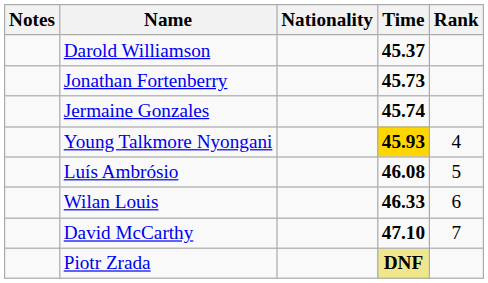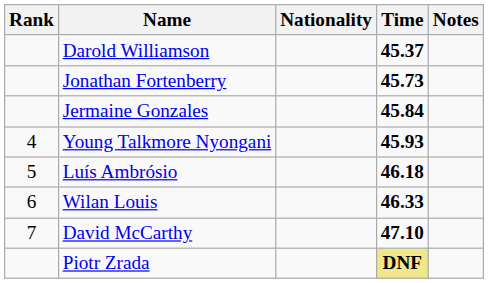 <table class="wikitable sortable" style="text-align:center">
 <tr>
-<th>Notes</th>
+<th>Rank</th>
 <th>Name</th>
 <th>Nationality</th>
 <th>Time</th>
-<th>Rank</th>
+<th>Notes</th>
 </tr>
 <tr>
 <td></td>
 <td align=left><a href='#'>Darold Williamson</a></td>
 <td align=left></td>
 <td><strong>45.37</strong></td>
 <td></td>
 </tr>
 <tr>
 <td></td>
 <td align=left><a href='#'>Jonathan Fortenberry</a></td>
 <td align=left></td>
 <td><strong>45.73</strong></td>
 <td></td>
 </tr>
 <tr>
 <td></td>
 <td align=left><a href='#'>Jermaine Gonzales</a></td>
 <td align=left></td>
-<td><strong>45.74</strong></td>
+<td><strong>45.84</strong></td>
 <td></td>
 </tr>
 <tr>
-<td></td>
+<td>4</td>
 <td align=left><a href='#'>Young Talkmore Nyongani</a></td>
 <td align=left></td>
-<td style="background: gold;"><strong>45.93</strong></td>
-<td>4</td>
+<td><strong>45.93</strong></td>
+<td></td>
 </tr>
 <tr>
-<td></td>
+<td>5</td>
 <td align=left><a href='#'>Luís Ambrósio</a></td>
 <td align=left></td>
-<td><strong>46.08</strong></td>
-<td>5</td>
+<td><strong>46.18</strong></td>
+<td></td>
 </tr>
 <tr>
-<td></td>
+<td>6</td>
 <td align=left><a href='#'>Wilan Louis</a></td>
 <td align=left></td>
 <td><strong>46.33</strong></td>
-<td>6</td>
+<td></td>
 </tr>
 <tr>
-<td></td>
+<td>7</td>
 <td align=left><a href='#'>David McCarthy</a></td>
 <td align=left></td>
 <td><strong>47.10</strong></td>
-<td>7</td>
+<td></td>
 </tr>
 <tr>
 <td></td>
 <td align=left><a href='#'>Piotr Zrada</a></td>
 <td align=left></td>
 <td style="background: khaki;"><strong>DNF</strong></td>
 <td></td>
 </tr>
 </table>
